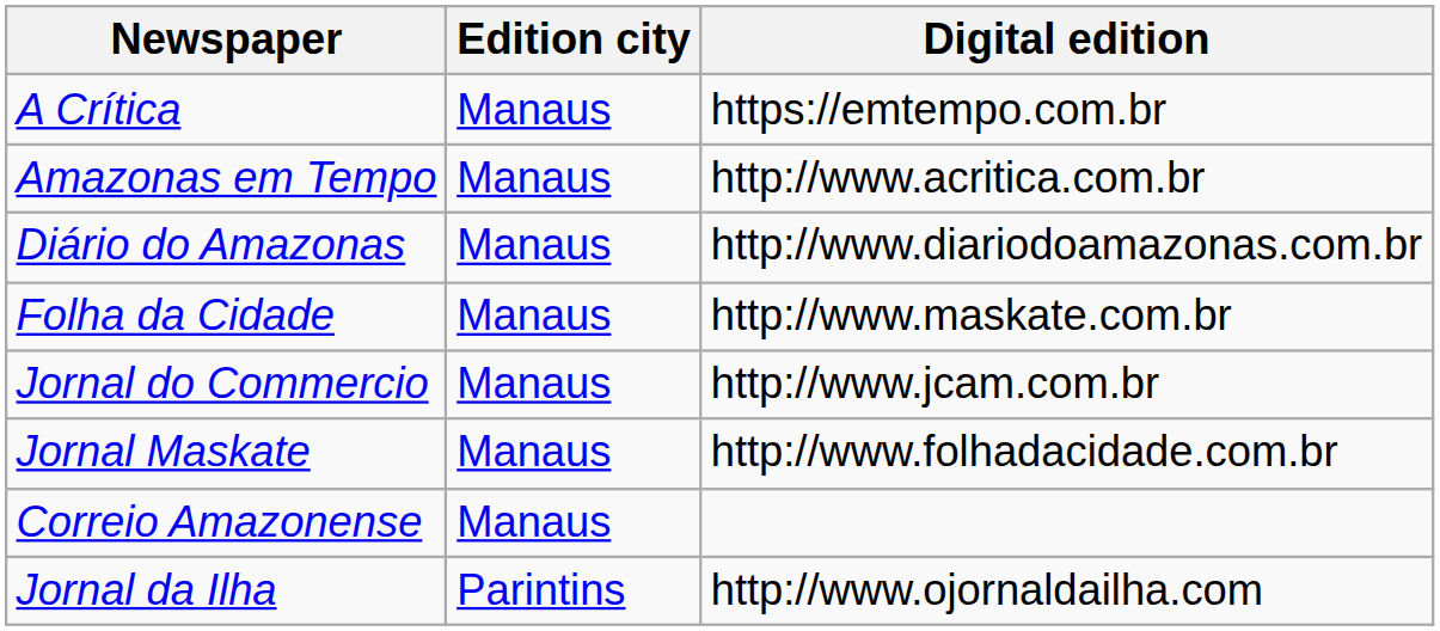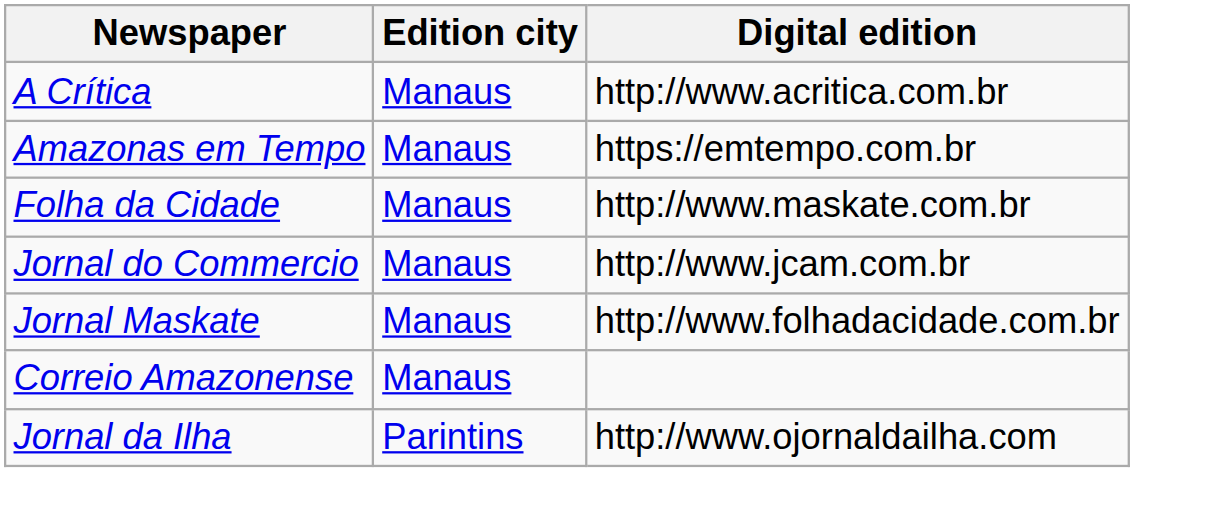 <table class="wikitable sortable">
 <tr style="text-align:center">
 <th>Newspaper</th>
 <th>Edition city</th>
 <th>Digital edition</th>
 </tr>
 <tr>
 <td><em><a href='#'>A Crítica</a></em></td>
 <td><a href='#'>Manaus</a></td>
-<td>https://emtempo.com.br</td>
+<td>http://www.acritica.com.br</td>
 </tr>
 <tr>
 <td><em><a href='#'>Amazonas em Tempo</a></em></td>
 <td><a href='#'>Manaus</a></td>
-<td>http://www.acritica.com.br</td>
-</tr>
-<tr>
-<td><em><a href='#'>Diário do Amazonas</a></em></td>
-<td><a href='#'>Manaus</a></td>
-<td>http://www.diariodoamazonas.com.br</td>
+<td>https://emtempo.com.br</td>
 </tr>
 <tr>
 <td><em><a href='#'>Folha da Cidade</a></em></td>
 <td><a href='#'>Manaus</a></td>
 <td>http://www.maskate.com.br</td>
 </tr>
 <tr>
 <td><em><a href='#'>Jornal do Commercio</a></em></td>
 <td><a href='#'>Manaus</a></td>
 <td>http://www.jcam.com.br</td>
 </tr>
 <tr>
 <td><em><a href='#'>Jornal Maskate</a></em></td>
 <td><a href='#'>Manaus</a></td>
 <td>http://www.folhadacidade.com.br</td>
 </tr>
 <tr>
 <td><em><a href='#'>Correio Amazonense</a></em></td>
 <td><a href='#'>Manaus</a></td>
 <td></td>
 </tr>
 <tr>
 <td><em><a href='#'>Jornal da Ilha</a></em></td>
 <td><a href='#'>Parintins</a></td>
 <td>http://www.ojornaldailha.com</td>
 </tr>
 </table>
